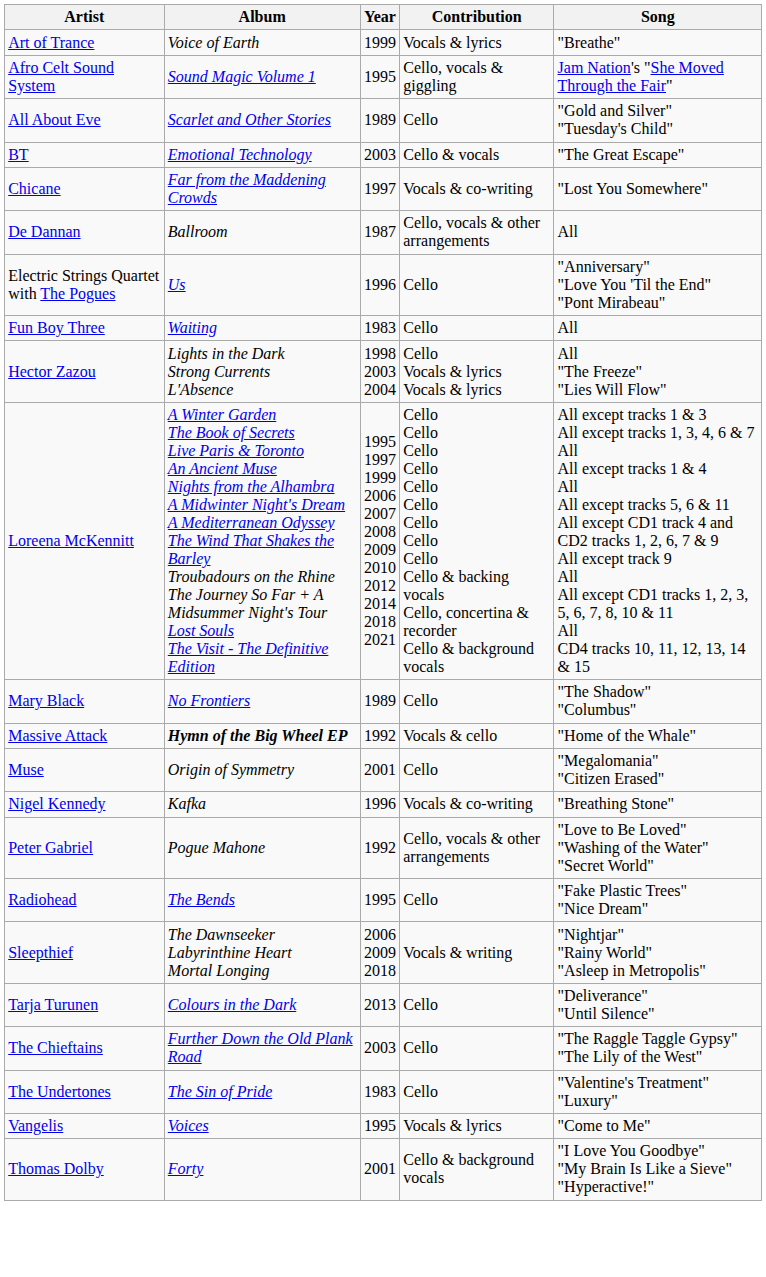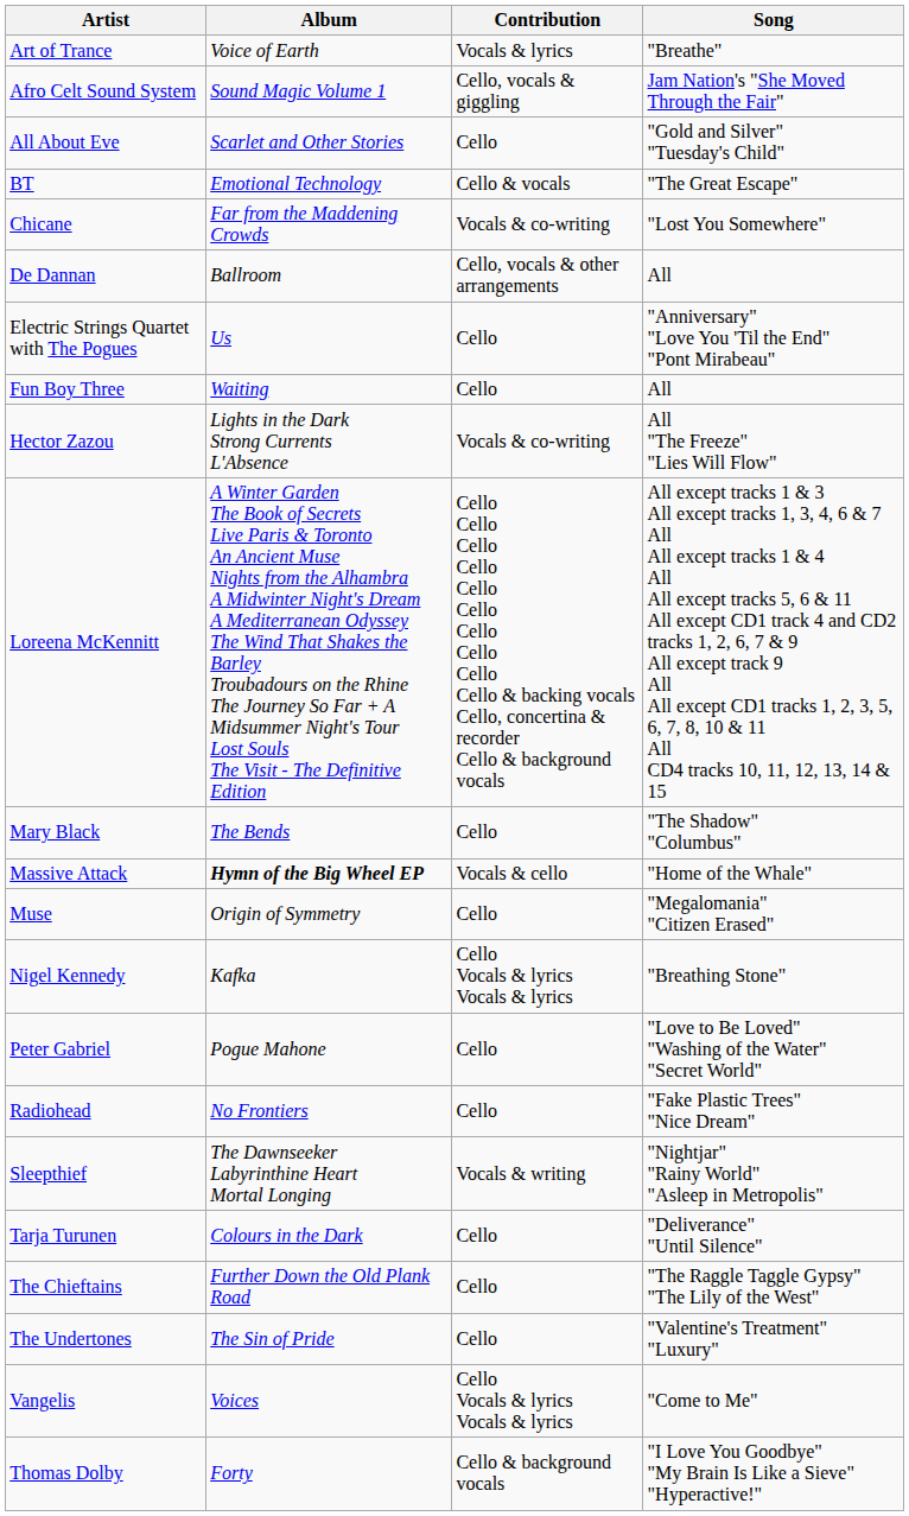 <table class="wikitable sortable" style="width:60%;">
 <tr>
 <th>Artist</th>
 <th>Album</th>
-<th>Year</th>
 <th>Contribution</th>
 <th>Song</th>
 </tr>
 <tr>
 <td><a href='#'>Art of Trance</a></td>
 <td><em>Voice of Earth</em></td>
-<td>1999</td>
 <td>Vocals & lyrics</td>
 <td>"Breathe"</td>
 </tr>
 <tr>
 <td><a href='#'>Afro Celt Sound System</a></td>
 <td><em><a href='#'>Sound Magic Volume 1</a></em></td>
-<td>1995</td>
 <td>Cello, vocals & giggling</td>
 <td><a href='#'>Jam Nation</a>'s "<a href='#'>She Moved Through the Fair</a>"</td>
 </tr>
 <tr>
 <td><a href='#'>All About Eve</a></td>
 <td><em><a href='#'>Scarlet and Other Stories</a></em></td>
-<td>1989</td>
 <td>Cello</td>
 <td>"Gold and Silver"<br>"Tuesday's Child"</td>
 </tr>
 <tr>
 <td><a href='#'>BT</a></td>
 <td><em><a href='#'>Emotional Technology</a></em></td>
-<td>2003</td>
 <td>Cello & vocals</td>
 <td>"The Great Escape"</td>
 </tr>
 <tr>
 <td><a href='#'>Chicane</a></td>
 <td><em><a href='#'>Far from the Maddening Crowds</a></em></td>
-<td>1997</td>
 <td>Vocals & co-writing</td>
 <td>"Lost You Somewhere"</td>
 </tr>
 <tr>
 <td><a href='#'>De Dannan</a></td>
 <td><em>Ballroom</em></td>
-<td>1987</td>
 <td>Cello, vocals & other arrangements</td>
 <td>All</td>
 </tr>
 <tr>
 <td>Electric Strings Quartet with <a href='#'>The Pogues</a></td>
 <td><em><a href='#'>Us</a></em></td>
-<td>1996</td>
 <td>Cello</td>
 <td>"Anniversary"<br>"Love You 'Til the End"<br>"Pont Mirabeau"</td>
 </tr>
 <tr>
 <td><a href='#'>Fun Boy Three</a></td>
 <td><em><a href='#'>Waiting</a></em></td>
-<td>1983</td>
 <td>Cello</td>
 <td>All</td>
 </tr>
 <tr>
 <td><a href='#'>Hector Zazou</a></td>
 <td><em>Lights in the Dark</em><br><em>Strong Currents</em><br><em>L'Absence</em></td>
-<td>1998<br>2003<br>2004</td>
-<td>Cello<br>Vocals & lyrics<br>Vocals & lyrics</td>
+<td>Vocals & co-writing</td>
 <td>All<br>"The Freeze"<br>"Lies Will Flow"</td>
 </tr>
 <tr>
 <td><a href='#'>Loreena McKennitt</a></td>
 <td><em><a href='#'>A Winter Garden</a></em><br><em><a href='#'>The Book of Secrets</a></em><br><em><a href='#'>Live Paris & Toronto</a></em><br><em><a href='#'>An Ancient Muse</a><br> <a href='#'>Nights from the Alhambra</a></em><br><em><a href='#'>A Midwinter Night's Dream</a></em><br><em><a href='#'>A Mediterranean Odyssey</a></em><br><em><a href='#'>The Wind That Shakes the Barley</a></em><br><em>Troubadours on the Rhine</em><br><em>The Journey So Far + A Midsummer Night's Tour</em><br><em><a href='#'>Lost Souls</a></em><br><em><a href='#'>The Visit - The Definitive Edition</a></em></td>
-<td>1995<br>1997<br>1999<br>2006 <br> 2007<br> 2008<br>2009<br>2010<br>2012<br>2014<br>2018<br>2021</td>
 <td>Cello<br>Cello<br>Cello<br>Cello<br>Cello<br>Cello<br>Cello<br>Cello<br>Cello<br>Cello & backing vocals<br>Cello, concertina & recorder<br>Cello & background vocals</td>
 <td>All except tracks 1 & 3<br>All except tracks 1, 3, 4, 6 & 7<br>All<br>All except tracks 1 & 4<br>All<br>All except tracks 5, 6 & 11<br>All except CD1 track 4 and CD2 tracks 1, 2, 6, 7 & 9<br>All except track 9<br>All<br>All except CD1 tracks 1, 2, 3, 5, 6, 7, 8, 10 & 11<br>All<br>CD4 tracks 10, 11, 12, 13, 14 & 15</td>
 </tr>
 <tr>
 <td><a href='#'>Mary Black</a></td>
-<td><em><a href='#'>No Frontiers</a></em></td>
-<td>1989</td>
+<td><em><a href='#'>The Bends</a></em></td>
 <td>Cello</td>
 <td>"The Shadow"<br>"Columbus"</td>
 </tr>
 <tr>
 <td><a href='#'>Massive Attack</a></td>
 <td><strong><em>Hymn of the Big Wheel EP</em></strong></td>
-<td>1992</td>
 <td>Vocals & cello</td>
 <td>"Home of the Whale"</td>
 </tr>
 <tr>
 <td><a href='#'>Muse</a></td>
 <td><em>Origin of Symmetry</em></td>
-<td>2001</td>
 <td>Cello</td>
 <td>"Megalomania" <br> "Citizen Erased"</td>
 </tr>
 <tr>
 <td><a href='#'>Nigel Kennedy</a></td>
 <td><em>Kafka</em></td>
-<td>1996</td>
-<td>Vocals & co-writing</td>
+<td>Cello<br>Vocals & lyrics<br>Vocals & lyrics</td>
 <td>"Breathing Stone"</td>
 </tr>
 <tr>
 <td><a href='#'>Peter Gabriel</a></td>
 <td><em>Pogue Mahone</em></td>
-<td>1992</td>
-<td>Cello, vocals & other arrangements</td>
+<td>Cello</td>
 <td>"Love to Be Loved"<br>"Washing of the Water"<br>"Secret World"</td>
 </tr>
 <tr>
 <td><a href='#'>Radiohead</a></td>
-<td><em><a href='#'>The Bends</a></em></td>
-<td>1995</td>
+<td><em><a href='#'>No Frontiers</a></em></td>
 <td>Cello</td>
 <td>"Fake Plastic Trees"<br>"Nice Dream"</td>
 </tr>
 <tr>
 <td><a href='#'>Sleepthief</a></td>
 <td><em>The Dawnseeker</em><br><em>Labyrinthine Heart</em><br><em>Mortal Longing</em></td>
-<td>2006<br>2009<br>2018</td>
 <td>Vocals & writing</td>
 <td>"Nightjar"<br>"Rainy World"<br>"Asleep in Metropolis"</td>
 </tr>
 <tr>
 <td><a href='#'>Tarja Turunen</a></td>
 <td><em><a href='#'>Colours in the Dark</a></em></td>
-<td>2013</td>
 <td>Cello</td>
 <td>"Deliverance"<br>"Until Silence"</td>
 </tr>
 <tr>
 <td><a href='#'>The Chieftains</a></td>
 <td><em><a href='#'>Further Down the Old Plank Road</a></em></td>
-<td>2003</td>
 <td>Cello</td>
 <td>"The Raggle Taggle Gypsy"<br>"The Lily of the West"</td>
 </tr>
 <tr>
 <td><a href='#'>The Undertones</a></td>
 <td><em><a href='#'>The Sin of Pride</a></em></td>
-<td>1983</td>
 <td>Cello</td>
 <td>"Valentine's Treatment"<br>"Luxury"</td>
 </tr>
 <tr>
 <td><a href='#'>Vangelis</a></td>
 <td><em><a href='#'>Voices</a></em></td>
-<td>1995</td>
-<td>Vocals & lyrics</td>
+<td>Cello<br>Vocals & lyrics<br>Vocals & lyrics</td>
 <td>"Come to Me"</td>
 </tr>
 <tr>
 <td><a href='#'>Thomas Dolby</a></td>
 <td><em><a href='#'>Forty</a></em></td>
-<td>2001</td>
 <td>Cello & background vocals</td>
 <td>"I Love You Goodbye"<br>"My Brain Is Like a Sieve"<br>"Hyperactive!"</td>
 </tr>
 </table>
